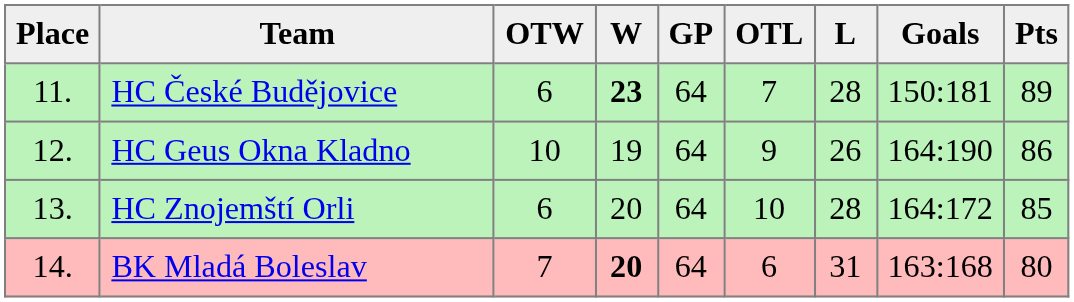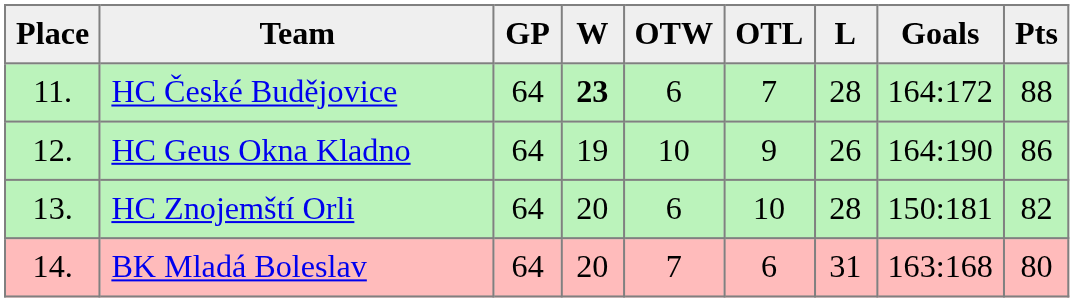 <table style=border-collapse:collapse border=1 cellspacing=0 cellpadding=5>
 <tr align=center bgcolor=#efefef>
 <th width="20">Place</th>
 <th width="185">Team</th>
+<th width="20">GP</th>
+<th width="20">W</th>
 <th width="20">OTW</th>
-<th width="20">W</th>
-<th width="20">GP</th>
 <th width="20">OTL</th>
 <th width="20">L</th>
 <th width="40">Goals</th>
 <th width="20">Pts</th>
 </tr>
 <tr style="text-align:center;background:#BBF3BB">
 <td>11.</td>
 <td align="left"><a href='#'>HC České Budějovice</a></td>
+<td>64</td>
+<td><strong>23</strong></td>
 <td>6</td>
-<td><strong>23</strong></td>
-<td>64</td>
 <td>7</td>
 <td>28</td>
-<td>150:181</td>
-<td>89</td>
+<td>164:172</td>
+<td>88</td>
 </tr>
 <tr style="text-align:center;background:#BBF3BB">
 <td>12.</td>
 <td align="left"><a href='#'>HC Geus Okna Kladno</a></td>
+<td>64</td>
+<td>19</td>
 <td>10</td>
-<td>19</td>
-<td>64</td>
 <td>9</td>
 <td>26</td>
 <td>164:190</td>
 <td>86</td>
 </tr>
 <tr style="text-align:center;background:#BBF3BB">
 <td>13.</td>
 <td align="left"><a href='#'>HC Znojemští Orli</a></td>
+<td>64</td>
+<td>20</td>
 <td>6</td>
-<td>20</td>
-<td>64</td>
 <td>10</td>
 <td>28</td>
-<td>164:172</td>
-<td>85</td>
+<td>150:181</td>
+<td>82</td>
 </tr>
 <tr style="text-align:center;background:#FFBBBB">
 <td>14.</td>
 <td align="left"><a href='#'>BK Mladá Boleslav</a></td>
+<td>64</td>
+<td>20</td>
 <td>7</td>
-<td><strong>20</strong></td>
-<td>64</td>
 <td>6</td>
 <td>31</td>
 <td>163:168</td>
 <td>80</td>
 </tr>
 </table>
